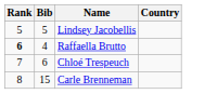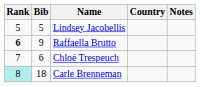 <table class="wikitable" style="text-align:center;">
 <tr>
 <th>Rank</th>
 <th>Bib</th>
 <th>Name</th>
 <th>Country</th>
+<th>Notes</th>
 </tr>
 <tr>
 <td>5</td>
 <td>5</td>
 <td align=left><a href='#'>Lindsey Jacobellis</a></td>
 <td align=left></td>
+<td></td>
 </tr>
 <tr>
 <td><strong>6</strong></td>
-<td>4</td>
+<td>9</td>
 <td align=left><a href='#'>Raffaella Brutto</a></td>
 <td align=left></td>
+<td></td>
 </tr>
 <tr>
 <td>7</td>
 <td>6</td>
 <td align=left><a href='#'>Chloé Trespeuch</a></td>
 <td align=left></td>
+<td></td>
 </tr>
 <tr>
-<td>8</td>
-<td>15</td>
+<td style="background: paleturquoise;">8</td>
+<td>18</td>
 <td align=left><a href='#'>Carle Brenneman</a></td>
 <td align=left></td>
+<td></td>
 </tr>
 </table>
